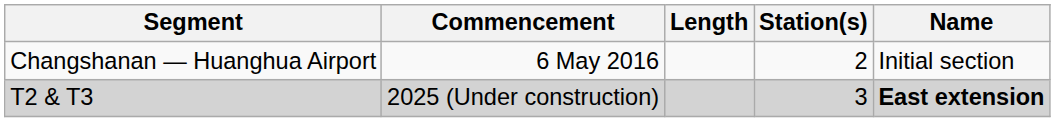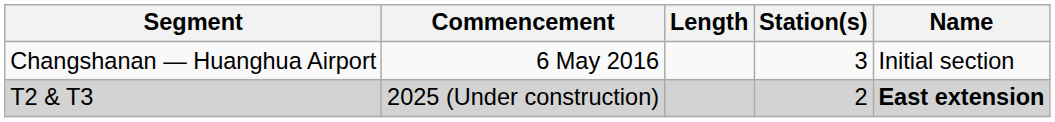 <table class="wikitable" style="border-collapse: collapse; text-align: right;">
 <tr>
 <th>Segment</th>
 <th>Commencement</th>
 <th>Length</th>
 <th>Station(s)</th>
 <th>Name</th>
 </tr>
 <tr>
 <td style="text-align: left;">Changshanan — Huanghua Airport</td>
 <td>6 May 2016</td>
 <td></td>
-<td>2</td>
+<td>3</td>
 <td style="text-align: left;">Initial section</td>
 </tr>
 <tr bgcolor="lightgrey">
 <td style="text-align: left;">T2 & T3</td>
 <td>2025 (Under construction)</td>
 <td></td>
-<td>3</td>
+<td>2</td>
 <td style="text-align: left;"><strong>East extension</strong></td>
 </tr>
 </table>
